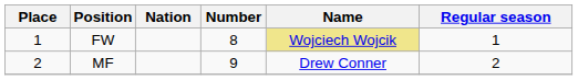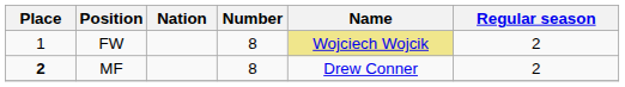 <table class="wikitable" style="font-size: 95%; text-align: center;">
 <tr>
 <th width=60>Place</th>
 <th width=60>Position</th>
 <th width=60>Nation</th>
 <th width=60>Number</th>
 <th width=150>Name</th>
 <th width=150><a href='#'>Regular season</a></th>
 </tr>
 <tr>
 <td>1</td>
 <td>FW</td>
 <td></td>
 <td>8</td>
 <td style="background: khaki;"><a href='#'>Wojciech Wojcik</a></td>
-<td>1</td>
+<td>2</td>
 </tr>
 <tr>
-<td>2</td>
+<td><strong>2</strong></td>
 <td>MF</td>
 <td></td>
-<td>9</td>
+<td>8</td>
 <td><a href='#'>Drew Conner</a></td>
 <td>2</td>
 </tr>
 <tr>
 </tr>
 </table>
